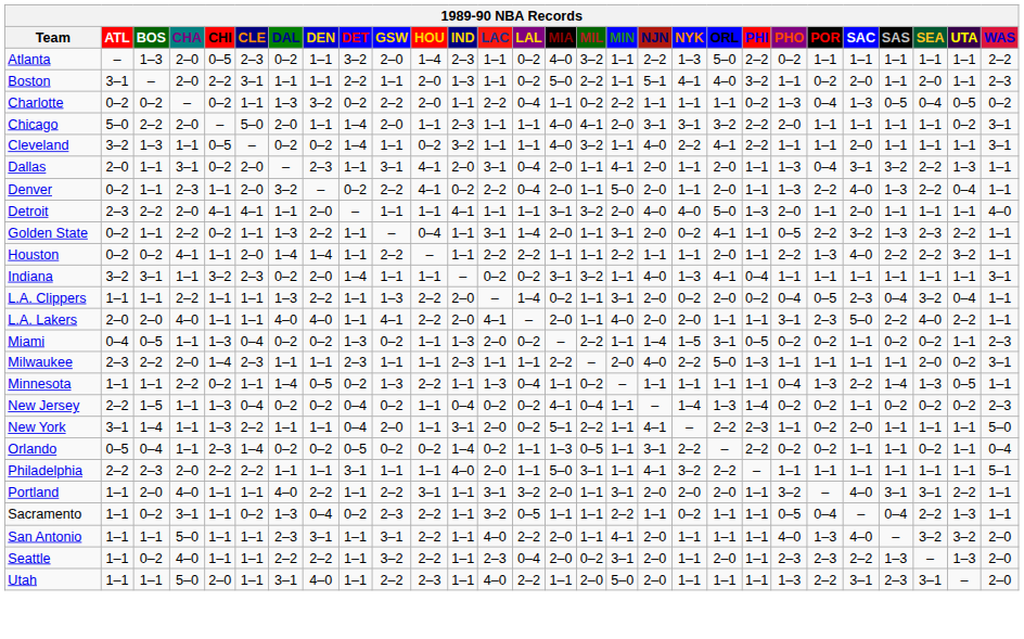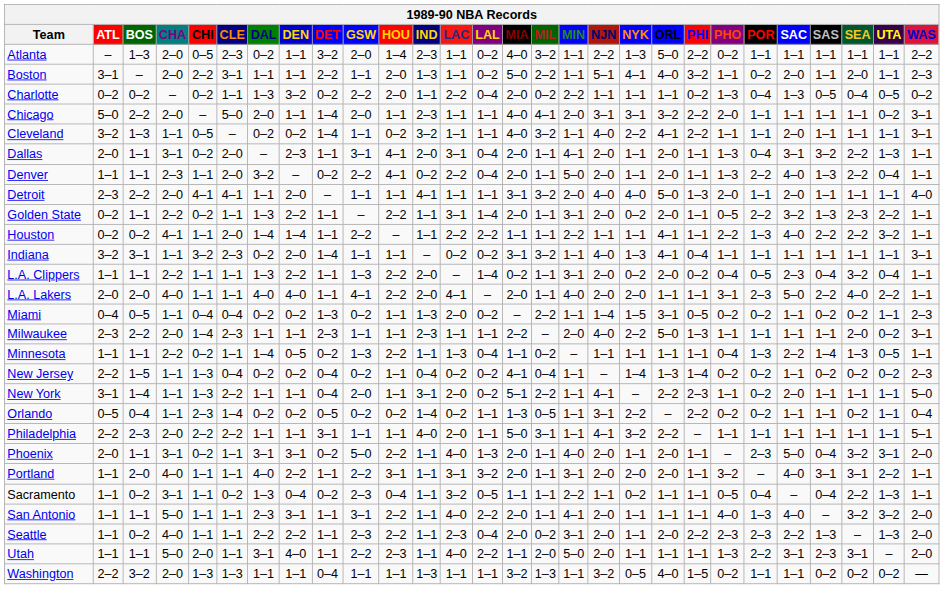 <table class="wikitable" style="font-size:95%; text-align:center;">
 <tr>
 <th colspan=28>1989-90 NBA Records</th>
 </tr>
 <tr>
 <th width=100>Team</th>
 <th style="background:#FF0000;color:#FFFFFF;width=35">ATL</th>
 <th style="background:#006400;color:#FFFFFF;width=35">BOS</th>
 <th style="background:#008080;color:#800080;width=35">CHA</th>
 <th style="background:#FF0000;color:#000000;width=35">CHI</th>
 <th style="background:#000080;color:#FF8C00;width=35">CLE</th>
 <th style="background:#008000;color:#00008B;width=35">DAL</th>
 <th style="background:#0000CD;color:#FFD700;width=35">DEN</th>
 <th style="background:#0000FF;color:#FF0000;width=35">DET</th>
 <th style="background:#0000FF;color:#FFD700;width=35">GSW</th>
 <th style="background:#FF0000;color:#FFD700;width=35">HOU</th>
 <th style="background:#000080;color:#FFD700;width=35">IND</th>
 <th style="background:#F9160D;color:#1A2E8B;width=35">LAC</th>
 <th style="background:#800080;color:#FFD700;width=35">LAL</th>
 <th style="background:#000000;color:#8B0000;width=35">MIA</th>
 <th style="background:#006400;color:#B22222;width=35">MIL</th>
 <th style="background:#0000FF;color:#228B22;width=35">MIN</th>
 <th style="background:#B0170C;color:#00056D;width=35">NJN</th>
 <th style="background:#0000FF;color:#FF8C00;width=35">NYK</th>
 <th style="background:#0000FF;color:#000000;width=35">ORL</th>
 <th style="background:#FF0000;color:#0000FF;width=35">PHI</th>
 <th style="background:#800080;color:#FF4500;width=35">PHO</th>
 <th style="background:#000000;color:#FF0000;width=35">POR</th>
 <th style="background:#0000FF;color:#FFFFFF;width=35">SAC</th>
 <th style="background:#000000;color:#C0C0C0;width=35">SAS</th>
 <th style="background:#005831;color:#FFC322;width=35">SEA</th>
 <th style="background:#36004A;color:#FFFF00;width=35">UTA</th>
 <th style="background:#DC143C;color:#0000CD;width=35">WAS</th>
 </tr>
 <tr>
 <td style="text-align:left;"><a href='#'>Atlanta</a></td>
 <td>–</td>
 <td>1–3</td>
 <td>2–0</td>
 <td>0–5</td>
 <td>2–3</td>
 <td>0–2</td>
 <td>1–1</td>
 <td>3–2</td>
 <td>2–0</td>
 <td>1–4</td>
 <td>2–3</td>
 <td>1–1</td>
 <td>0–2</td>
 <td>4–0</td>
 <td>3–2</td>
 <td>1–1</td>
 <td>2–2</td>
 <td>1–3</td>
 <td>5–0</td>
 <td>2–2</td>
 <td>0–2</td>
 <td>1–1</td>
 <td>1–1</td>
 <td>1–1</td>
 <td>1–1</td>
 <td>1–1</td>
 <td>2–2</td>
 </tr>
 <tr>
 <td style="text-align:left;"><a href='#'>Boston</a></td>
 <td>3–1</td>
 <td>–</td>
 <td>2–0</td>
 <td>2–2</td>
 <td>3–1</td>
 <td>1–1</td>
 <td>1–1</td>
 <td>2–2</td>
 <td>1–1</td>
 <td>2–0</td>
 <td>1–3</td>
 <td>1–1</td>
 <td>0–2</td>
 <td>5–0</td>
 <td>2–2</td>
 <td>1–1</td>
 <td>5–1</td>
 <td>4–1</td>
 <td>4–0</td>
 <td>3–2</td>
 <td>1–1</td>
 <td>0–2</td>
 <td>2–0</td>
 <td>1–1</td>
 <td>2–0</td>
 <td>1–1</td>
 <td>2–3</td>
 </tr>
 <tr>
 <td style="text-align:left;"><a href='#'>Charlotte</a></td>
 <td>0–2</td>
 <td>0–2</td>
 <td>–</td>
 <td>0–2</td>
 <td>1–1</td>
 <td>1–3</td>
 <td>3–2</td>
 <td>0–2</td>
 <td>2–2</td>
 <td>2–0</td>
 <td>1–1</td>
 <td>2–2</td>
 <td>0–4</td>
-<td>1–1</td>
+<td>2–0</td>
 <td>0–2</td>
 <td>2–2</td>
 <td>1–1</td>
 <td>1–1</td>
 <td>1–1</td>
 <td>0–2</td>
 <td>1–3</td>
 <td>0–4</td>
 <td>1–3</td>
 <td>0–5</td>
 <td>0–4</td>
 <td>0–5</td>
 <td>0–2</td>
 </tr>
 <tr>
 <td style="text-align:left;"><a href='#'>Chicago</a></td>
 <td>5–0</td>
 <td>2–2</td>
 <td>2–0</td>
 <td>–</td>
 <td>5–0</td>
 <td>2–0</td>
 <td>1–1</td>
 <td>1–4</td>
 <td>2–0</td>
 <td>1–1</td>
 <td>2–3</td>
 <td>1–1</td>
 <td>1–1</td>
 <td>4–0</td>
 <td>4–1</td>
 <td>2–0</td>
 <td>3–1</td>
 <td>3–1</td>
 <td>3–2</td>
 <td>2–2</td>
 <td>2–0</td>
 <td>1–1</td>
 <td>1–1</td>
 <td>1–1</td>
 <td>1–1</td>
 <td>0–2</td>
 <td>3–1</td>
 </tr>
 <tr>
 <td style="text-align:left;"><a href='#'>Cleveland</a></td>
 <td>3–2</td>
 <td>1–3</td>
 <td>1–1</td>
 <td>0–5</td>
 <td>–</td>
 <td>0–2</td>
 <td>0–2</td>
 <td>1–4</td>
 <td>1–1</td>
 <td>0–2</td>
 <td>3–2</td>
 <td>1–1</td>
 <td>1–1</td>
 <td>4–0</td>
 <td>3–2</td>
 <td>1–1</td>
 <td>4–0</td>
 <td>2–2</td>
 <td>4–1</td>
 <td>2–2</td>
 <td>1–1</td>
 <td>1–1</td>
 <td>2–0</td>
 <td>1–1</td>
 <td>1–1</td>
 <td>1–1</td>
 <td>3–1</td>
 </tr>
 <tr>
 <td style="text-align:left;"><a href='#'>Dallas</a></td>
 <td>2–0</td>
 <td>1–1</td>
 <td>3–1</td>
 <td>0–2</td>
 <td>2–0</td>
 <td>–</td>
 <td>2–3</td>
 <td>1–1</td>
 <td>3–1</td>
 <td>4–1</td>
 <td>2–0</td>
 <td>3–1</td>
 <td>0–4</td>
 <td>2–0</td>
 <td>1–1</td>
 <td>4–1</td>
 <td>2–0</td>
 <td>1–1</td>
 <td>2–0</td>
 <td>1–1</td>
 <td>1–3</td>
 <td>0–4</td>
 <td>3–1</td>
 <td>3–2</td>
 <td>2–2</td>
 <td>1–3</td>
 <td>1–1</td>
 </tr>
 <tr>
 <td style="text-align:left;"><a href='#'>Denver</a></td>
-<td>0–2</td>
+<td>1–1</td>
 <td>1–1</td>
 <td>2–3</td>
 <td>1–1</td>
 <td>2–0</td>
 <td>3–2</td>
 <td>–</td>
 <td>0–2</td>
 <td>2–2</td>
 <td>4–1</td>
 <td>0–2</td>
 <td>2–2</td>
 <td>0–4</td>
 <td>2–0</td>
 <td>1–1</td>
 <td>5–0</td>
 <td>2–0</td>
 <td>1–1</td>
 <td>2–0</td>
 <td>1–1</td>
 <td>1–3</td>
 <td>2–2</td>
 <td>4–0</td>
 <td>1–3</td>
 <td>2–2</td>
 <td>0–4</td>
 <td>1–1</td>
 </tr>
 <tr>
 <td style="text-align:left;"><a href='#'>Detroit</a></td>
 <td>2–3</td>
 <td>2–2</td>
 <td>2–0</td>
 <td>4–1</td>
 <td>4–1</td>
 <td>1–1</td>
 <td>2–0</td>
 <td>–</td>
 <td>1–1</td>
 <td>1–1</td>
 <td>4–1</td>
 <td>1–1</td>
 <td>1–1</td>
 <td>3–1</td>
 <td>3–2</td>
 <td>2–0</td>
 <td>4–0</td>
 <td>4–0</td>
 <td>5–0</td>
 <td>1–3</td>
 <td>2–0</td>
 <td>1–1</td>
 <td>2–0</td>
 <td>1–1</td>
 <td>1–1</td>
 <td>1–1</td>
 <td>4–0</td>
 </tr>
 <tr>
 <td style="text-align:left;"><a href='#'>Golden State</a></td>
 <td>0–2</td>
 <td>1–1</td>
 <td>2–2</td>
 <td>0–2</td>
 <td>1–1</td>
 <td>1–3</td>
 <td>2–2</td>
 <td>1–1</td>
 <td>–</td>
-<td>0–4</td>
+<td>2–2</td>
 <td>1–1</td>
 <td>3–1</td>
 <td>1–4</td>
 <td>2–0</td>
 <td>1–1</td>
 <td>3–1</td>
 <td>2–0</td>
 <td>0–2</td>
-<td>4–1</td>
+<td>2–0</td>
 <td>1–1</td>
 <td>0–5</td>
 <td>2–2</td>
 <td>3–2</td>
 <td>1–3</td>
 <td>2–3</td>
 <td>2–2</td>
 <td>1–1</td>
 </tr>
 <tr>
 <td style="text-align:left;"><a href='#'>Houston</a></td>
 <td>0–2</td>
 <td>0–2</td>
 <td>4–1</td>
 <td>1–1</td>
 <td>2–0</td>
 <td>1–4</td>
 <td>1–4</td>
 <td>1–1</td>
 <td>2–2</td>
 <td>–</td>
 <td>1–1</td>
 <td>2–2</td>
 <td>2–2</td>
 <td>1–1</td>
 <td>1–1</td>
 <td>2–2</td>
 <td>1–1</td>
 <td>1–1</td>
-<td>2–0</td>
+<td>4–1</td>
 <td>1–1</td>
 <td>2–2</td>
 <td>1–3</td>
 <td>4–0</td>
 <td>2–2</td>
 <td>2–2</td>
 <td>3–2</td>
 <td>1–1</td>
 </tr>
 <tr>
 <td style="text-align:left;"><a href='#'>Indiana</a></td>
 <td>3–2</td>
 <td>3–1</td>
 <td>1–1</td>
 <td>3–2</td>
 <td>2–3</td>
 <td>0–2</td>
 <td>2–0</td>
 <td>1–4</td>
 <td>1–1</td>
 <td>1–1</td>
 <td>–</td>
 <td>0–2</td>
 <td>0–2</td>
 <td>3–1</td>
 <td>3–2</td>
 <td>1–1</td>
 <td>4–0</td>
 <td>1–3</td>
 <td>4–1</td>
 <td>0–4</td>
 <td>1–1</td>
 <td>1–1</td>
 <td>1–1</td>
 <td>1–1</td>
 <td>1–1</td>
 <td>1–1</td>
 <td>3–1</td>
 </tr>
 <tr>
 <td style="text-align:left;"><a href='#'>L.A. Clippers</a></td>
 <td>1–1</td>
 <td>1–1</td>
 <td>2–2</td>
 <td>1–1</td>
 <td>1–1</td>
 <td>1–3</td>
 <td>2–2</td>
 <td>1–1</td>
 <td>1–3</td>
 <td>2–2</td>
 <td>2–0</td>
 <td>–</td>
 <td>1–4</td>
 <td>0–2</td>
 <td>1–1</td>
 <td>3–1</td>
 <td>2–0</td>
 <td>0–2</td>
 <td>2–0</td>
 <td>0–2</td>
 <td>0–4</td>
 <td>0–5</td>
 <td>2–3</td>
 <td>0–4</td>
 <td>3–2</td>
 <td>0–4</td>
 <td>1–1</td>
 </tr>
 <tr>
 <td style="text-align:left;"><a href='#'>L.A. Lakers</a></td>
 <td>2–0</td>
 <td>2–0</td>
 <td>4–0</td>
 <td>1–1</td>
 <td>1–1</td>
 <td>4–0</td>
 <td>4–0</td>
 <td>1–1</td>
 <td>4–1</td>
 <td>2–2</td>
 <td>2–0</td>
 <td>4–1</td>
 <td>–</td>
 <td>2–0</td>
 <td>1–1</td>
 <td>4–0</td>
 <td>2–0</td>
 <td>2–0</td>
 <td>1–1</td>
 <td>1–1</td>
 <td>3–1</td>
 <td>2–3</td>
 <td>5–0</td>
 <td>2–2</td>
 <td>4–0</td>
 <td>2–2</td>
 <td>1–1</td>
 </tr>
 <tr>
 <td style="text-align:left;"><a href='#'>Miami</a></td>
 <td>0–4</td>
 <td>0–5</td>
 <td>1–1</td>
-<td>1–3</td>
+<td>0–4</td>
 <td>0–4</td>
 <td>0–2</td>
 <td>0–2</td>
 <td>1–3</td>
 <td>0–2</td>
 <td>1–1</td>
 <td>1–3</td>
 <td>2–0</td>
 <td>0–2</td>
 <td>–</td>
 <td>2–2</td>
 <td>1–1</td>
 <td>1–4</td>
 <td>1–5</td>
 <td>3–1</td>
 <td>0–5</td>
 <td>0–2</td>
 <td>0–2</td>
 <td>1–1</td>
 <td>0–2</td>
 <td>0–2</td>
 <td>1–1</td>
 <td>2–3</td>
 </tr>
 <tr>
 <td style="text-align:left;"><a href='#'>Milwaukee</a></td>
 <td>2–3</td>
 <td>2–2</td>
 <td>2–0</td>
 <td>1–4</td>
 <td>2–3</td>
 <td>1–1</td>
 <td>1–1</td>
 <td>2–3</td>
 <td>1–1</td>
 <td>1–1</td>
 <td>2–3</td>
 <td>1–1</td>
 <td>1–1</td>
 <td>2–2</td>
 <td>–</td>
 <td>2–0</td>
 <td>4–0</td>
 <td>2–2</td>
 <td>5–0</td>
 <td>1–3</td>
 <td>1–1</td>
 <td>1–1</td>
 <td>1–1</td>
 <td>1–1</td>
 <td>2–0</td>
 <td>0–2</td>
 <td>3–1</td>
 </tr>
 <tr>
 <td style="text-align:left;"><a href='#'>Minnesota</a></td>
 <td>1–1</td>
 <td>1–1</td>
 <td>2–2</td>
 <td>0–2</td>
 <td>1–1</td>
 <td>1–4</td>
 <td>0–5</td>
 <td>0–2</td>
 <td>1–3</td>
 <td>2–2</td>
 <td>1–1</td>
 <td>1–3</td>
 <td>0–4</td>
 <td>1–1</td>
 <td>0–2</td>
 <td>–</td>
 <td>1–1</td>
 <td>1–1</td>
 <td>1–1</td>
 <td>1–1</td>
 <td>0–4</td>
 <td>1–3</td>
 <td>2–2</td>
 <td>1–4</td>
 <td>1–3</td>
 <td>0–5</td>
 <td>1–1</td>
 </tr>
 <tr>
 <td style="text-align:left;"><a href='#'>New Jersey</a></td>
 <td>2–2</td>
 <td>1–5</td>
 <td>1–1</td>
 <td>1–3</td>
 <td>0–4</td>
 <td>0–2</td>
 <td>0–2</td>
 <td>0–4</td>
 <td>0–2</td>
 <td>1–1</td>
 <td>0–4</td>
 <td>0–2</td>
 <td>0–2</td>
 <td>4–1</td>
 <td>0–4</td>
 <td>1–1</td>
 <td>–</td>
 <td>1–4</td>
 <td>1–3</td>
 <td>1–4</td>
 <td>0–2</td>
 <td>0–2</td>
 <td>1–1</td>
 <td>0–2</td>
 <td>0–2</td>
 <td>0–2</td>
 <td>2–3</td>
 </tr>
 <tr>
 <td style="text-align:left;"><a href='#'>New York</a></td>
 <td>3–1</td>
 <td>1–4</td>
 <td>1–1</td>
 <td>1–3</td>
 <td>2–2</td>
 <td>1–1</td>
 <td>1–1</td>
 <td>0–4</td>
 <td>2–0</td>
 <td>1–1</td>
 <td>3–1</td>
 <td>2–0</td>
 <td>0–2</td>
 <td>5–1</td>
 <td>2–2</td>
 <td>1–1</td>
 <td>4–1</td>
 <td>–</td>
 <td>2–2</td>
 <td>2–3</td>
 <td>1–1</td>
 <td>0–2</td>
 <td>2–0</td>
 <td>1–1</td>
 <td>1–1</td>
 <td>1–1</td>
 <td>5–0</td>
 </tr>
 <tr>
 <td style="text-align:left;"><a href='#'>Orlando</a></td>
 <td>0–5</td>
 <td>0–4</td>
 <td>1–1</td>
 <td>2–3</td>
 <td>1–4</td>
 <td>0–2</td>
 <td>0–2</td>
 <td>0–5</td>
 <td>0–2</td>
 <td>0–2</td>
 <td>1–4</td>
 <td>0–2</td>
 <td>1–1</td>
 <td>1–3</td>
 <td>0–5</td>
 <td>1–1</td>
 <td>3–1</td>
 <td>2–2</td>
 <td>–</td>
 <td>2–2</td>
 <td>0–2</td>
 <td>0–2</td>
 <td>1–1</td>
 <td>1–1</td>
 <td>0–2</td>
 <td>1–1</td>
 <td>0–4</td>
 </tr>
 <tr>
 <td style="text-align:left;"><a href='#'>Philadelphia</a></td>
 <td>2–2</td>
 <td>2–3</td>
 <td>2–0</td>
 <td>2–2</td>
 <td>2–2</td>
 <td>1–1</td>
 <td>1–1</td>
 <td>3–1</td>
 <td>1–1</td>
 <td>1–1</td>
 <td>4–0</td>
 <td>2–0</td>
 <td>1–1</td>
 <td>5–0</td>
 <td>3–1</td>
 <td>1–1</td>
 <td>4–1</td>
 <td>3–2</td>
 <td>2–2</td>
 <td>–</td>
 <td>1–1</td>
 <td>1–1</td>
 <td>1–1</td>
 <td>1–1</td>
 <td>1–1</td>
 <td>1–1</td>
 <td>5–1</td>
 </tr>
 <tr>
+<td style="text-align:left;"><a href='#'>Phoenix</a></td>
+<td>2–0</td>
+<td>1–1</td>
+<td>3–1</td>
+<td>0–2</td>
+<td>1–1</td>
+<td>3–1</td>
+<td>3–1</td>
+<td>0–2</td>
+<td>5–0</td>
+<td>2–2</td>
+<td>1–1</td>
+<td>4–0</td>
+<td>1–3</td>
+<td>2–0</td>
+<td>1–1</td>
+<td>4–0</td>
+<td>2–0</td>
+<td>1–1</td>
+<td>2–0</td>
+<td>1–1</td>
+<td>–</td>
+<td>2–3</td>
+<td>5–0</td>
+<td>0–4</td>
+<td>3–2</td>
+<td>3–1</td>
+<td>2–0</td>
+</tr>
+<tr>
 <td style="text-align:left;"><a href='#'>Portland</a></td>
 <td>1–1</td>
 <td>2–0</td>
 <td>4–0</td>
 <td>1–1</td>
 <td>1–1</td>
 <td>4–0</td>
 <td>2–2</td>
 <td>1–1</td>
 <td>2–2</td>
 <td>3–1</td>
 <td>1–1</td>
 <td>3–1</td>
 <td>3–2</td>
 <td>2–0</td>
 <td>1–1</td>
 <td>3–1</td>
 <td>2–0</td>
 <td>2–0</td>
 <td>2–0</td>
 <td>1–1</td>
 <td>3–2</td>
 <td>–</td>
 <td>4–0</td>
 <td>3–1</td>
 <td>3–1</td>
 <td>2–2</td>
 <td>1–1</td>
 </tr>
 <tr>
 <td style="text-align:left;">Sacramento</td>
 <td>1–1</td>
 <td>0–2</td>
 <td>3–1</td>
 <td>1–1</td>
 <td>0–2</td>
 <td>1–3</td>
 <td>0–4</td>
 <td>0–2</td>
 <td>2–3</td>
-<td>2–2</td>
+<td>0–4</td>
 <td>1–1</td>
 <td>3–2</td>
 <td>0–5</td>
 <td>1–1</td>
 <td>1–1</td>
 <td>2–2</td>
 <td>1–1</td>
 <td>0–2</td>
 <td>1–1</td>
 <td>1–1</td>
 <td>0–5</td>
 <td>0–4</td>
 <td>–</td>
 <td>0–4</td>
 <td>2–2</td>
 <td>1–3</td>
 <td>1–1</td>
 </tr>
 <tr>
 <td style="text-align:left;"><a href='#'>San Antonio</a></td>
 <td>1–1</td>
 <td>1–1</td>
 <td>5–0</td>
 <td>1–1</td>
 <td>1–1</td>
 <td>2–3</td>
 <td>3–1</td>
 <td>1–1</td>
 <td>3–1</td>
 <td>2–2</td>
 <td>1–1</td>
 <td>4–0</td>
 <td>2–2</td>
 <td>2–0</td>
 <td>1–1</td>
 <td>4–1</td>
 <td>2–0</td>
 <td>1–1</td>
 <td>1–1</td>
 <td>1–1</td>
 <td>4–0</td>
 <td>1–3</td>
 <td>4–0</td>
 <td>–</td>
 <td>3–2</td>
 <td>3–2</td>
 <td>2–0</td>
 </tr>
 <tr>
 <td style="text-align:left;"><a href='#'>Seattle</a></td>
 <td>1–1</td>
 <td>0–2</td>
 <td>4–0</td>
 <td>1–1</td>
 <td>1–1</td>
 <td>2–2</td>
 <td>2–2</td>
 <td>1–1</td>
-<td>3–2</td>
+<td>2–3</td>
 <td>2–2</td>
 <td>1–1</td>
 <td>2–3</td>
 <td>0–4</td>
 <td>2–0</td>
 <td>0–2</td>
 <td>3–1</td>
 <td>2–0</td>
 <td>1–1</td>
 <td>2–0</td>
-<td>1–1</td>
+<td>2–2</td>
 <td>2–3</td>
 <td>2–3</td>
 <td>2–2</td>
 <td>1–3</td>
 <td>–</td>
 <td>1–3</td>
 <td>2–0</td>
 </tr>
 <tr>
 <td style="text-align:left;"><a href='#'>Utah</a></td>
 <td>1–1</td>
 <td>1–1</td>
 <td>5–0</td>
 <td>2–0</td>
 <td>1–1</td>
 <td>3–1</td>
 <td>4–0</td>
 <td>1–1</td>
 <td>2–2</td>
 <td>2–3</td>
 <td>1–1</td>
 <td>4–0</td>
 <td>2–2</td>
 <td>1–1</td>
 <td>2–0</td>
 <td>5–0</td>
 <td>2–0</td>
 <td>1–1</td>
 <td>1–1</td>
 <td>1–1</td>
 <td>1–3</td>
 <td>2–2</td>
 <td>3–1</td>
 <td>2–3</td>
 <td>3–1</td>
 <td>–</td>
 <td>2–0</td>
 </tr>
+<tr>
+<td style="text-align:left;"><a href='#'>Washington</a></td>
+<td>2–2</td>
+<td>3–2</td>
+<td>2–0</td>
+<td>1–3</td>
+<td>1–3</td>
+<td>1–1</td>
+<td>1–1</td>
+<td>0–4</td>
+<td>1–1</td>
+<td>1–1</td>
+<td>1–3</td>
+<td>1–1</td>
+<td>1–1</td>
+<td>3–2</td>
+<td>1–3</td>
+<td>1–1</td>
+<td>3–2</td>
+<td>0–5</td>
+<td>4–0</td>
+<td>1–5</td>
+<td>0–2</td>
+<td>1–1</td>
+<td>1–1</td>
+<td>0–2</td>
+<td>0–2</td>
+<td>0–2</td>
+<td>—</td>
+</tr>
 </table>
